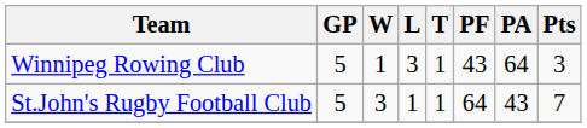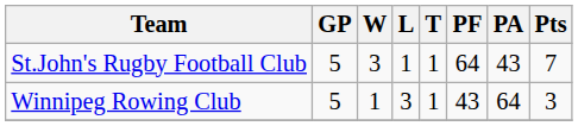 <table class="wikitable">
 <tr>
 <th>Team</th>
 <th>GP</th>
 <th>W</th>
 <th>L</th>
 <th>T</th>
 <th>PF</th>
 <th>PA</th>
 <th>Pts</th>
 </tr>
 <tr align="center">
+<td align="left"><a href='#'>St.John's Rugby Football Club</a></td>
+<td>5</td>
+<td>3</td>
+<td>1</td>
+<td>1</td>
+<td>64</td>
+<td>43</td>
+<td>7</td>
+</tr>
+<tr align="center">
 <td align="left"><a href='#'>Winnipeg Rowing Club</a></td>
 <td>5</td>
 <td>1</td>
 <td>3</td>
 <td>1</td>
 <td>43</td>
 <td>64</td>
 <td>3</td>
 </tr>
 <tr align="center">
-<td align="left"><a href='#'>St.John's Rugby Football Club</a></td>
-<td>5</td>
-<td>3</td>
-<td>1</td>
-<td>1</td>
-<td>64</td>
-<td>43</td>
-<td>7</td>
-</tr>
-<tr align="center">
 </tr>
 </table>
